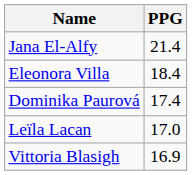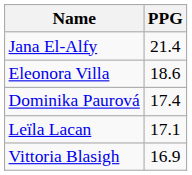 <table class=wikitable>
 <tr>
 <th>Name</th>
 <th>PPG</th>
 </tr>
 <tr>
 <td> <a href='#'>Jana El-Alfy</a></td>
 <td align=center>21.4</td>
 </tr>
 <tr>
 <td> <a href='#'>Eleonora Villa</a></td>
-<td align=center>18.4</td>
+<td align=center>18.6</td>
 </tr>
 <tr>
 <td> <a href='#'>Dominika Paurová</a></td>
 <td align=center>17.4</td>
 </tr>
 <tr>
 <td> <a href='#'>Leïla Lacan</a></td>
-<td align=center>17.0</td>
+<td align=center>17.1</td>
 </tr>
 <tr>
 <td> <a href='#'>Vittoria Blasigh</a></td>
 <td align=center>16.9</td>
 </tr>
 </table>
